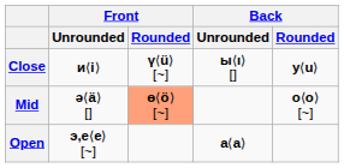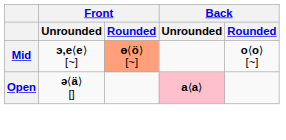 <table class="wikitable" style="text-align:center;">
 <tr>
 <th></th>
 <th colspan="2"><a href='#'>Front</a></th>
 <th colspan="2"><a href='#'>Back</a></th>
 </tr>
 <tr>
 <th></th>
 <th>Unrounded</th>
 <th><a href='#'>Rounded</a></th>
 <th>Unrounded</th>
 <th><a href='#'>Rounded</a></th>
 </tr>
 <tr>
-<th><a href='#'>Close</a></th>
-<td><strong>и</strong>⟨<strong>i</strong>⟩<br></td>
-<td><strong>ү</strong>⟨<strong>ü</strong>⟩<br>[~]</td>
-<td><strong>ы</strong>⟨<strong>ı</strong>⟩<br>[]</td>
-<td><strong>у</strong>⟨<strong>u</strong>⟩<br></td>
-</tr>
-<tr>
 <th><a href='#'>Mid</a></th>
-<td><strong>ә</strong>⟨<strong>ä</strong>⟩<br>[]</td>
+<td><strong>э,е</strong>⟨<strong>e</strong>⟩<br>[~]</td>
 <td style="background: lightsalmon;"><strong>ө</strong>⟨<strong>ö</strong>⟩<br>[~]</td>
 <td></td>
 <td><strong>о</strong>⟨<strong>o</strong>⟩<br>[~]</td>
 </tr>
 <tr>
 <th><a href='#'>Open</a></th>
-<td><strong>э,е</strong>⟨<strong>e</strong>⟩<br>[~]</td>
+<td><strong>ә</strong>⟨<strong>ä</strong>⟩<br>[]</td>
 <td></td>
-<td><strong>а</strong>⟨<strong>a</strong>⟩<br></td>
+<td style="background: pink;"><strong>а</strong>⟨<strong>a</strong>⟩<br></td>
 <td></td>
 </tr>
 </table>
